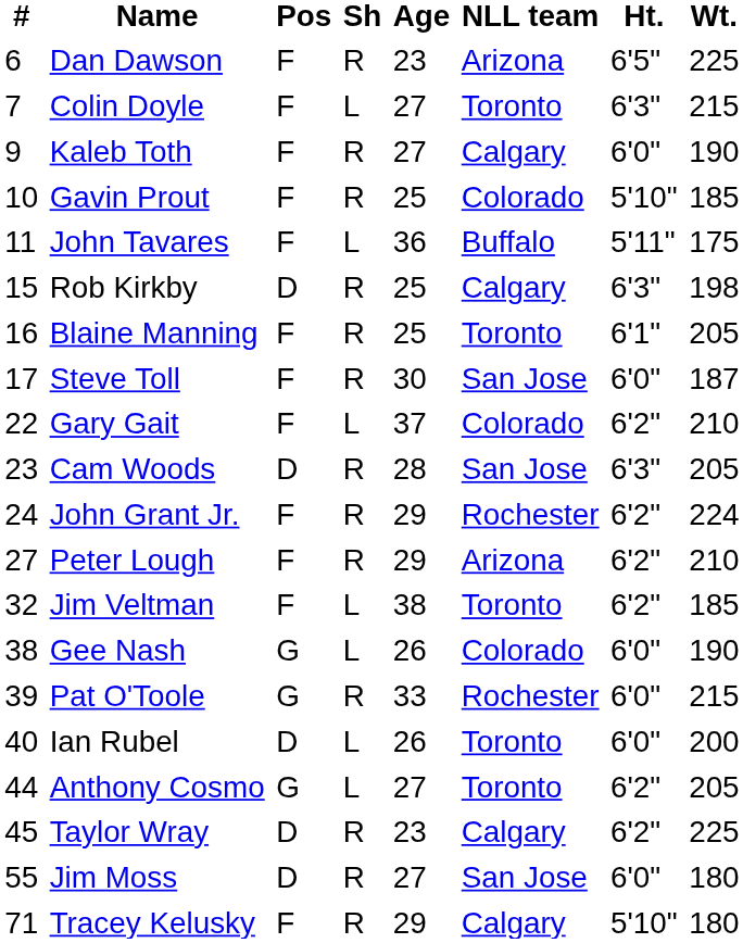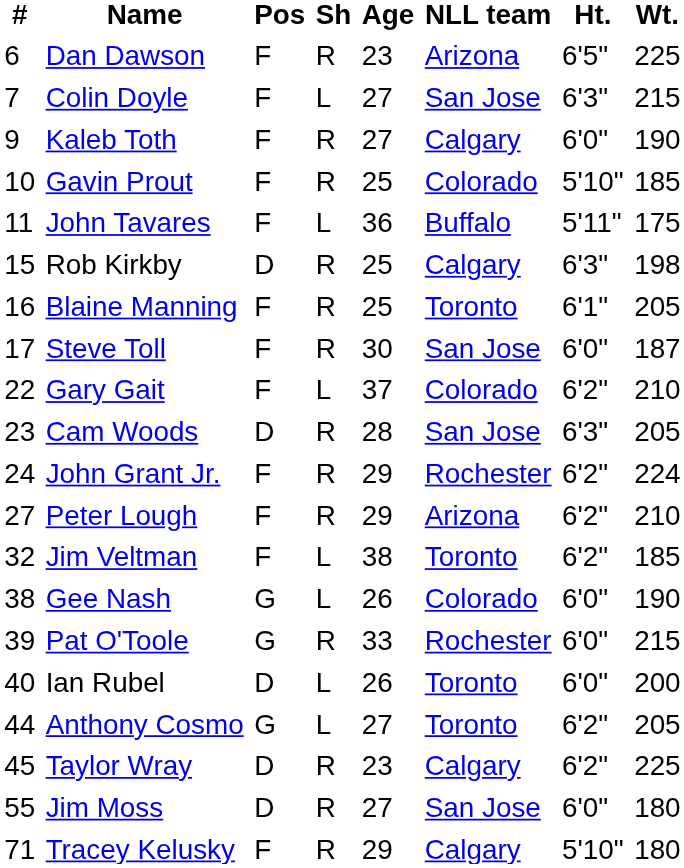 <table BORDER="0" CELLPADDING="3" CELLSPACING="0">
 <tr>
 <th>#</th>
 <th>Name</th>
 <th>Pos</th>
 <th>Sh</th>
 <th>Age</th>
 <th>NLL team</th>
 <th>Ht.</th>
 <th>Wt.</th>
 </tr>
 <tr>
 <td>6</td>
 <td><a href='#'>Dan Dawson</a></td>
 <td>F</td>
 <td>R</td>
 <td>23</td>
 <td><a href='#'>Arizona</a></td>
 <td>6'5"</td>
 <td>225</td>
 </tr>
 <tr>
 <td>7</td>
 <td><a href='#'>Colin Doyle</a></td>
 <td>F</td>
 <td>L</td>
 <td>27</td>
-<td><a href='#'>Toronto</a></td>
+<td><a href='#'>San Jose</a></td>
 <td>6'3"</td>
 <td>215</td>
 </tr>
 <tr>
 <td>9</td>
 <td><a href='#'>Kaleb Toth</a></td>
 <td>F</td>
 <td>R</td>
 <td>27</td>
 <td><a href='#'>Calgary</a></td>
 <td>6'0"</td>
 <td>190</td>
 </tr>
 <tr>
 <td>10</td>
 <td><a href='#'>Gavin Prout</a></td>
 <td>F</td>
 <td>R</td>
 <td>25</td>
 <td><a href='#'>Colorado</a></td>
 <td>5'10"</td>
 <td>185</td>
 </tr>
 <tr>
 <td>11</td>
 <td><a href='#'>John Tavares</a></td>
 <td>F</td>
 <td>L</td>
 <td>36</td>
 <td><a href='#'>Buffalo</a></td>
 <td>5'11"</td>
 <td>175</td>
 </tr>
 <tr>
 <td>15</td>
 <td>Rob Kirkby</td>
 <td>D</td>
 <td>R</td>
 <td>25</td>
 <td><a href='#'>Calgary</a></td>
 <td>6'3"</td>
 <td>198</td>
 </tr>
 <tr>
 <td>16</td>
 <td><a href='#'>Blaine Manning</a></td>
 <td>F</td>
 <td>R</td>
 <td>25</td>
 <td><a href='#'>Toronto</a></td>
 <td>6'1"</td>
 <td>205</td>
 </tr>
 <tr>
 <td>17</td>
 <td><a href='#'>Steve Toll</a></td>
 <td>F</td>
 <td>R</td>
 <td>30</td>
 <td><a href='#'>San Jose</a></td>
 <td>6'0"</td>
 <td>187</td>
 </tr>
 <tr>
 <td>22</td>
 <td><a href='#'>Gary Gait</a></td>
 <td>F</td>
 <td>L</td>
 <td>37</td>
 <td><a href='#'>Colorado</a></td>
 <td>6'2"</td>
 <td>210</td>
 </tr>
 <tr>
 <td>23</td>
 <td><a href='#'>Cam Woods</a></td>
 <td>D</td>
 <td>R</td>
 <td>28</td>
 <td><a href='#'>San Jose</a></td>
 <td>6'3"</td>
 <td>205</td>
 </tr>
 <tr>
 <td>24</td>
 <td><a href='#'>John Grant Jr.</a></td>
 <td>F</td>
 <td>R</td>
 <td>29</td>
 <td><a href='#'>Rochester</a></td>
 <td>6'2"</td>
 <td>224</td>
 </tr>
 <tr>
 <td>27</td>
 <td><a href='#'>Peter Lough</a></td>
 <td>F</td>
 <td>R</td>
 <td>29</td>
 <td><a href='#'>Arizona</a></td>
 <td>6'2"</td>
 <td>210</td>
 </tr>
 <tr>
 <td>32</td>
 <td><a href='#'>Jim Veltman</a></td>
 <td>F</td>
 <td>L</td>
 <td>38</td>
 <td><a href='#'>Toronto</a></td>
 <td>6'2"</td>
 <td>185</td>
 </tr>
 <tr>
 <td>38</td>
 <td><a href='#'>Gee Nash</a></td>
 <td>G</td>
 <td>L</td>
 <td>26</td>
 <td><a href='#'>Colorado</a></td>
 <td>6'0"</td>
 <td>190</td>
 </tr>
 <tr>
 <td>39</td>
 <td><a href='#'>Pat O'Toole</a></td>
 <td>G</td>
 <td>R</td>
 <td>33</td>
 <td><a href='#'>Rochester</a></td>
 <td>6'0"</td>
 <td>215</td>
 </tr>
 <tr>
 <td>40</td>
 <td>Ian Rubel</td>
 <td>D</td>
 <td>L</td>
 <td>26</td>
 <td><a href='#'>Toronto</a></td>
 <td>6'0"</td>
 <td>200</td>
 </tr>
 <tr>
 <td>44</td>
 <td><a href='#'>Anthony Cosmo</a></td>
 <td>G</td>
 <td>L</td>
 <td>27</td>
 <td><a href='#'>Toronto</a></td>
 <td>6'2"</td>
 <td>205</td>
 </tr>
 <tr>
 <td>45</td>
 <td><a href='#'>Taylor Wray</a></td>
 <td>D</td>
 <td>R</td>
 <td>23</td>
 <td><a href='#'>Calgary</a></td>
 <td>6'2"</td>
 <td>225</td>
 </tr>
 <tr>
 <td>55</td>
 <td><a href='#'>Jim Moss</a></td>
 <td>D</td>
 <td>R</td>
 <td>27</td>
 <td><a href='#'>San Jose</a></td>
 <td>6'0"</td>
 <td>180</td>
 </tr>
 <tr>
 <td>71</td>
 <td><a href='#'>Tracey Kelusky</a></td>
 <td>F</td>
 <td>R</td>
 <td>29</td>
 <td><a href='#'>Calgary</a></td>
 <td>5'10"</td>
 <td>180</td>
 </tr>
 </table>
